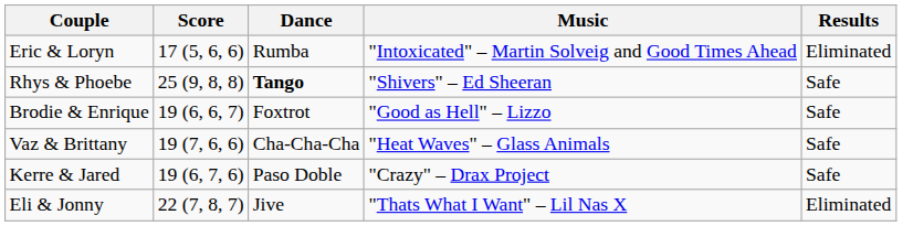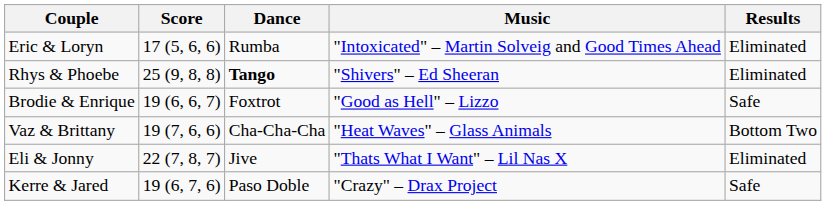 <table class="wikitable sortable">
 <tr>
 <th rowspan="1">Couple</th>
 <th colspan="1">Score</th>
 <th rowspan="1">Dance</th>
 <th rowspan="1">Music</th>
 <th rowspan="1">Results</th>
 </tr>
 <tr>
 <td>Eric & Loryn</td>
 <td>17 (5, 6, 6)</td>
 <td>Rumba</td>
 <td>"<a href='#'>Intoxicated</a>" – <a href='#'>Martin Solveig</a> and <a href='#'>Good Times Ahead</a></td>
 <td>Eliminated</td>
 </tr>
 <tr>
 <td>Rhys & Phoebe</td>
 <td>25 (9, 8, 8)</td>
 <td><strong>Tango</strong></td>
 <td>"<a href='#'>Shivers</a>" – <a href='#'>Ed Sheeran</a></td>
-<td>Safe</td>
+<td>Eliminated</td>
 </tr>
 <tr>
 <td>Brodie & Enrique</td>
 <td>19 (6, 6, 7)</td>
 <td>Foxtrot</td>
 <td>"<a href='#'>Good as Hell</a>" – <a href='#'>Lizzo</a></td>
 <td>Safe</td>
 </tr>
 <tr>
 <td>Vaz & Brittany</td>
 <td>19 (7, 6, 6)</td>
 <td>Cha-Cha-Cha</td>
 <td>"<a href='#'>Heat Waves</a>" – <a href='#'>Glass Animals</a></td>
-<td>Safe</td>
+<td>Bottom Two</td>
+</tr>
+<tr>
+<td>Eli & Jonny</td>
+<td>22 (7, 8, 7)</td>
+<td>Jive</td>
+<td>"<a href='#'>Thats What I Want</a>" – <a href='#'>Lil Nas X</a></td>
+<td>Eliminated</td>
 </tr>
 <tr>
 <td>Kerre & Jared</td>
 <td>19 (6, 7, 6)</td>
 <td>Paso Doble</td>
 <td>"Crazy" – <a href='#'>Drax Project</a></td>
 <td>Safe</td>
 </tr>
-<tr>
-<td>Eli & Jonny</td>
-<td>22 (7, 8, 7)</td>
-<td>Jive</td>
-<td>"<a href='#'>Thats What I Want</a>" – <a href='#'>Lil Nas X</a></td>
-<td>Eliminated</td>
-</tr>
 </table>
